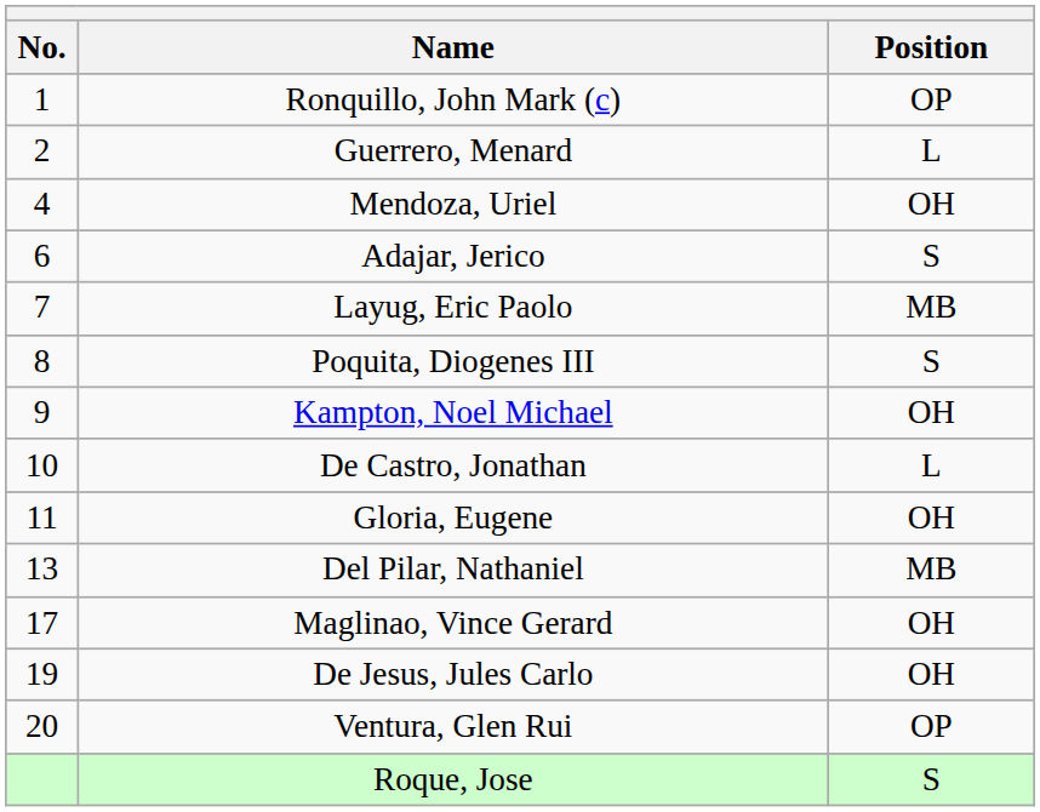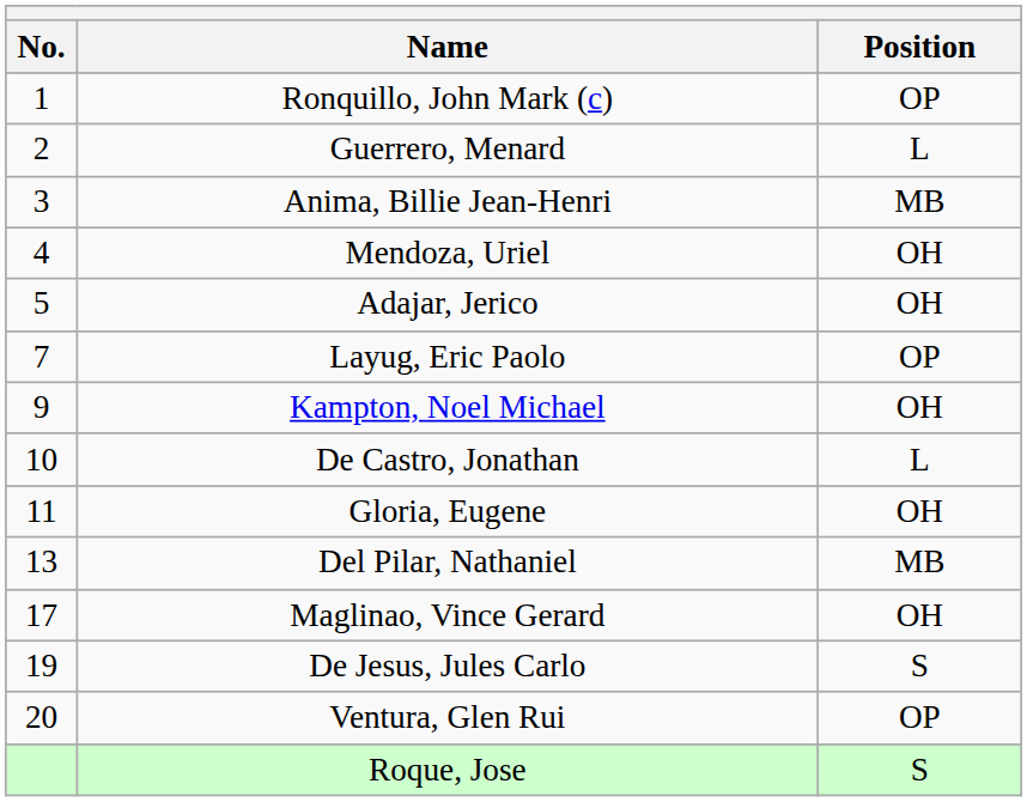 <table class="wikitable mw-collapsible mw-collapsed" style="text-align:center; width:500px; border:none">
 <tr>
 <th style="text-align:center" colspan="3"></th>
 </tr>
 <tr>
 <th style="width:7%">No.</th>
 <th>Name</th>
 <th style="width:20%">Position</th>
 </tr>
 <tr>
 <td>1</td>
 <td>Ronquillo, John Mark (<a href='#'>c</a>)</td>
 <td>OP</td>
 </tr>
 <tr>
 <td>2</td>
 <td>Guerrero, Menard</td>
 <td>L</td>
 </tr>
 <tr>
+<td>3</td>
+<td>Anima, Billie Jean-Henri</td>
+<td>MB</td>
+</tr>
+<tr>
 <td>4</td>
 <td>Mendoza, Uriel</td>
 <td>OH</td>
 </tr>
 <tr>
-<td>6</td>
+<td>5</td>
 <td>Adajar, Jerico</td>
-<td>S</td>
+<td>OH</td>
 </tr>
 <tr>
 <td>7</td>
 <td>Layug, Eric Paolo</td>
-<td>MB</td>
-</tr>
-<tr>
-<td>8</td>
-<td>Poquita, Diogenes III</td>
-<td>S</td>
+<td>OP</td>
 </tr>
 <tr>
 <td>9</td>
 <td><a href='#'>Kampton, Noel Michael</a></td>
 <td>OH</td>
 </tr>
 <tr>
 <td>10</td>
 <td>De Castro, Jonathan</td>
 <td>L</td>
 </tr>
 <tr>
 <td>11</td>
 <td>Gloria, Eugene</td>
 <td>OH</td>
 </tr>
 <tr>
 <td>13</td>
 <td>Del Pilar, Nathaniel</td>
 <td>MB</td>
 </tr>
 <tr>
 <td>17</td>
 <td>Maglinao, Vince Gerard</td>
 <td>OH</td>
 </tr>
 <tr>
 <td>19</td>
 <td>De Jesus, Jules Carlo</td>
-<td>OH</td>
+<td>S</td>
 </tr>
 <tr>
 <td>20</td>
 <td>Ventura, Glen Rui</td>
 <td>OP</td>
 </tr>
 <tr bgcolor=#CCFFCC>
 <td></td>
 <td>Roque, Jose</td>
 <td>S</td>
 </tr>
 </table>
